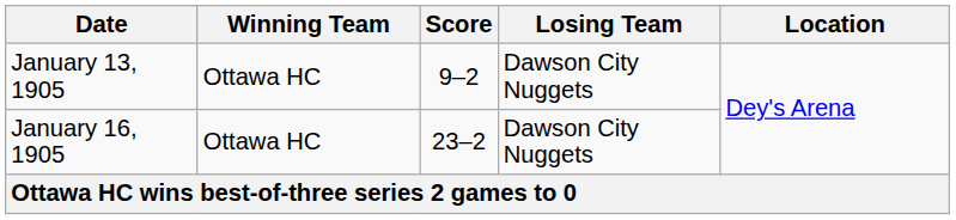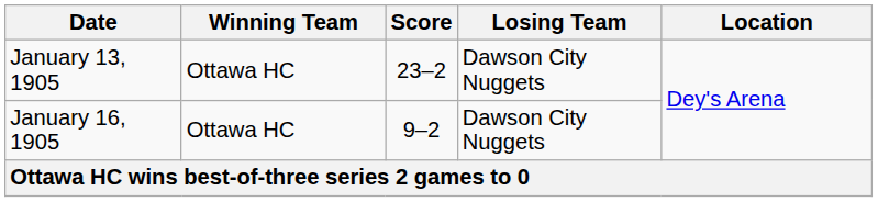 <table class="wikitable">
 <tr>
 <th width="120">Date</th>
 <th width="140">Winning Team</th>
 <th width="5">Score</th>
 <th width="140">Losing Team</th>
 <th width="145">Location</th>
 </tr>
 <tr>
 <td>January 13, 1905</td>
 <td>Ottawa HC</td>
-<td align="center">9–2</td>
+<td align="center">23–2</td>
 <td>Dawson City Nuggets</td>
 <td rowspan="2"><a href='#'>Dey's Arena</a></td>
 </tr>
 <tr>
 <td>January 16, 1905</td>
 <td>Ottawa HC</td>
-<td align="center">23–2</td>
+<td align="center">9–2</td>
 <td>Dawson City Nuggets</td>
 </tr>
 <tr>
 <th colspan="5" style="text-align:left;">Ottawa HC wins best-of-three series 2 games to 0</th>
 </tr>
 </table>
